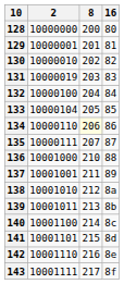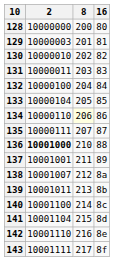 <table class="wikitable">
 <tr>
 <th>10</th>
 <th>2</th>
 <th>8</th>
 <th>16</th>
 </tr>
 <tr>
 <th>128</th>
 <td>10000000</td>
 <td>200</td>
 <td>80</td>
 </tr>
 <tr>
 <th>129</th>
-<td>10000001</td>
+<td>10000003</td>
 <td>201</td>
 <td>81</td>
 </tr>
 <tr>
 <th>130</th>
 <td>10000010</td>
 <td>202</td>
 <td>82</td>
 </tr>
 <tr>
 <th>131</th>
-<td>10000019</td>
+<td>10000011</td>
 <td>203</td>
 <td>83</td>
 </tr>
 <tr>
 <th>132</th>
 <td>10000100</td>
 <td>204</td>
 <td>84</td>
 </tr>
 <tr>
 <th>133</th>
 <td>10000104</td>
 <td>205</td>
 <td>85</td>
 </tr>
 <tr>
 <th>134</th>
 <td>10000110</td>
 <td style="background: lightyellow;">206</td>
 <td>86</td>
 </tr>
 <tr>
 <th>135</th>
 <td>10000111</td>
 <td>207</td>
 <td>87</td>
 </tr>
 <tr>
 <th>136</th>
-<td>10001000</td>
+<td><strong>10001000</strong></td>
 <td>210</td>
 <td>88</td>
 </tr>
 <tr>
 <th>137</th>
 <td>10001001</td>
 <td>211</td>
 <td>89</td>
 </tr>
 <tr>
 <th>138</th>
-<td>10001010</td>
+<td>10001007</td>
 <td>212</td>
 <td>8a</td>
 </tr>
 <tr>
 <th>139</th>
 <td>10001011</td>
 <td>213</td>
 <td>8b</td>
 </tr>
 <tr>
 <th>140</th>
 <td>10001100</td>
 <td>214</td>
 <td>8c</td>
 </tr>
 <tr>
 <th>141</th>
-<td>10001101</td>
+<td>10001104</td>
 <td>215</td>
 <td>8d</td>
 </tr>
 <tr>
 <th>142</th>
 <td>10001110</td>
 <td>216</td>
 <td>8e</td>
 </tr>
 <tr>
 <th>143</th>
 <td>10001111</td>
 <td>217</td>
 <td>8f</td>
 </tr>
 </table>
